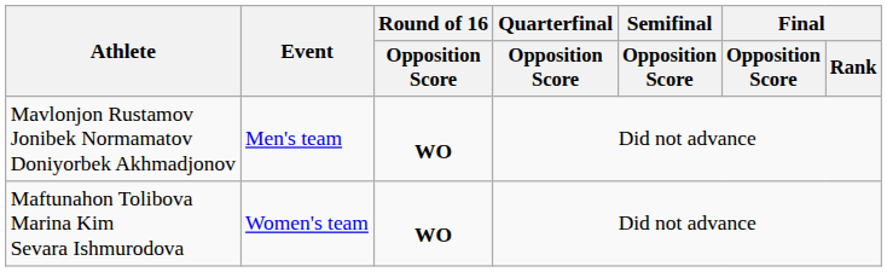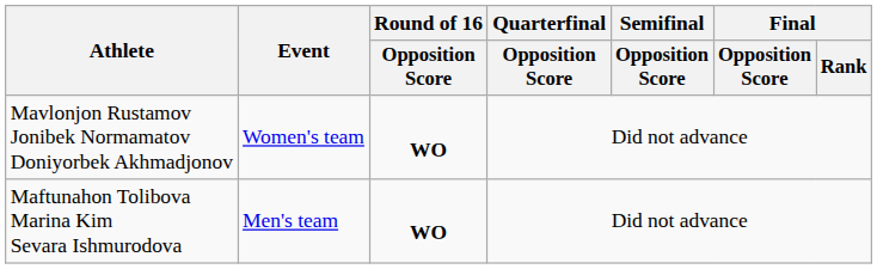 <table class=wikitable style=font-size:90%;text-align:center>
 <tr>
 <th rowspan=2>Athlete</th>
 <th rowspan=2>Event</th>
 <th>Round of 16</th>
 <th>Quarterfinal</th>
 <th>Semifinal</th>
 <th colspan=2>Final</th>
 </tr>
 <tr style=font-size:95%>
 <th>Opposition<br>Score</th>
 <th>Opposition<br>Score</th>
 <th>Opposition<br>Score</th>
 <th>Opposition<br>Score</th>
 <th>Rank</th>
 </tr>
 <tr>
 <td align=left>Mavlonjon Rustamov<br>Jonibek Normamatov<br>Doniyorbek Akhmadjonov</td>
-<td align=left><a href='#'>Men's team</a></td>
+<td align=left><a href='#'>Women's team</a></td>
 <td><br><strong>WO</strong></td>
 <td colspan=4>Did not advance</td>
 </tr>
 <tr>
 <td align=left>Maftunahon Tolibova<br>Marina Kim<br>Sevara Ishmurodova</td>
-<td align=left><a href='#'>Women's team</a></td>
+<td align=left><a href='#'>Men's team</a></td>
 <td><br><strong>WO</strong></td>
 <td colspan=4>Did not advance</td>
 </tr>
 </table>
